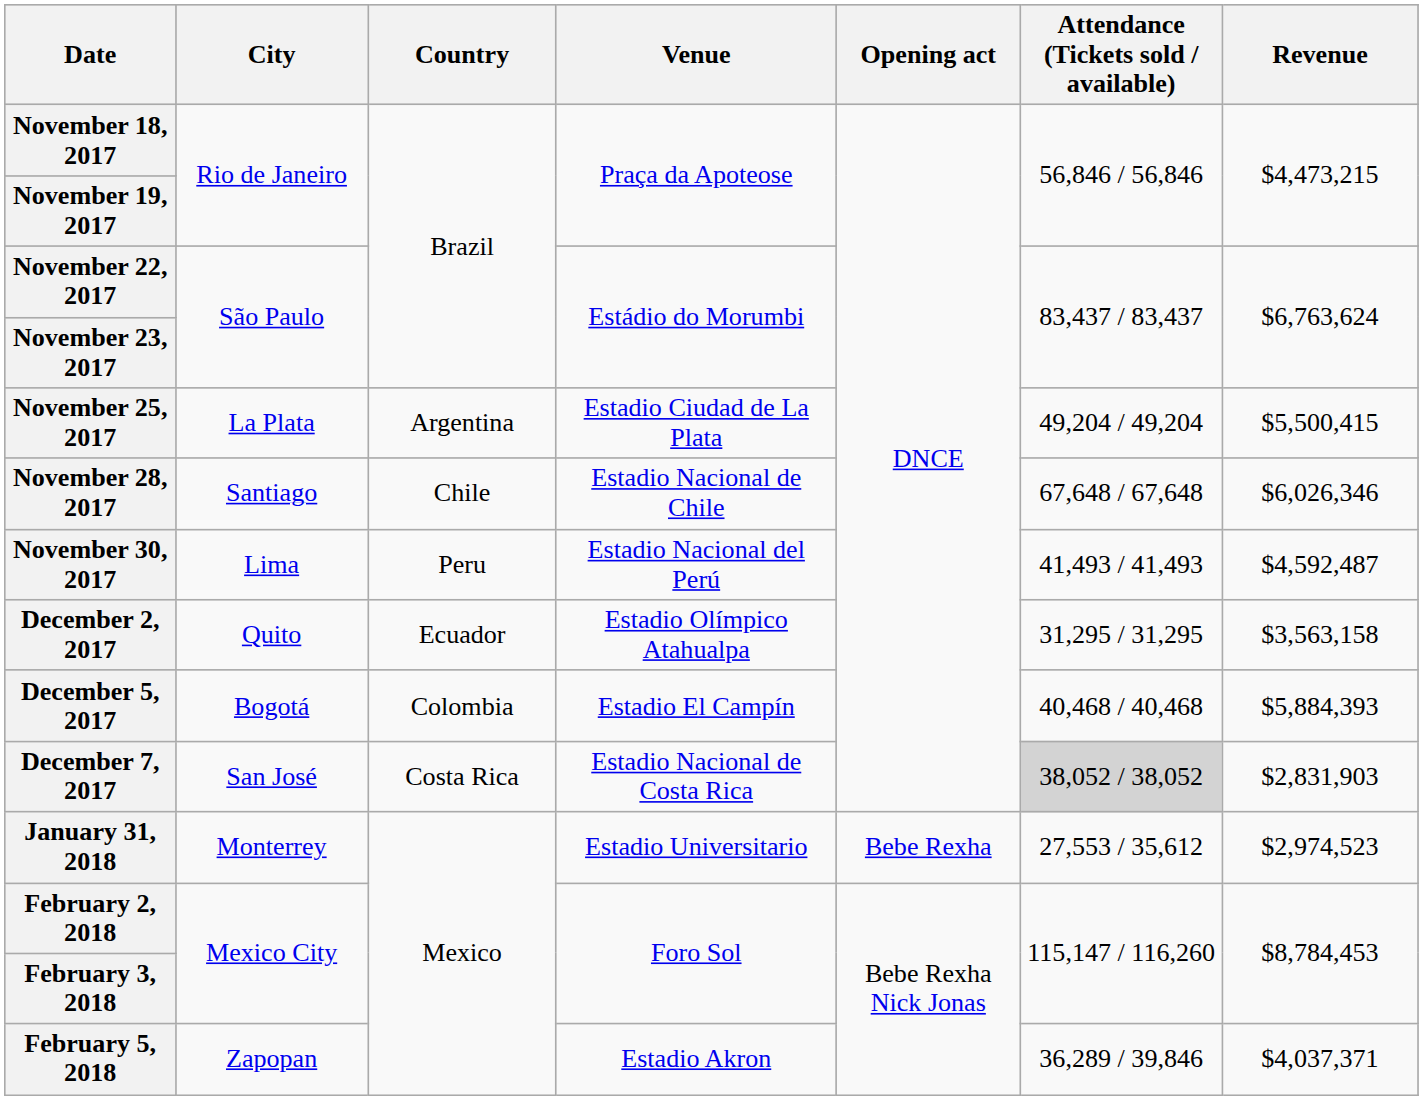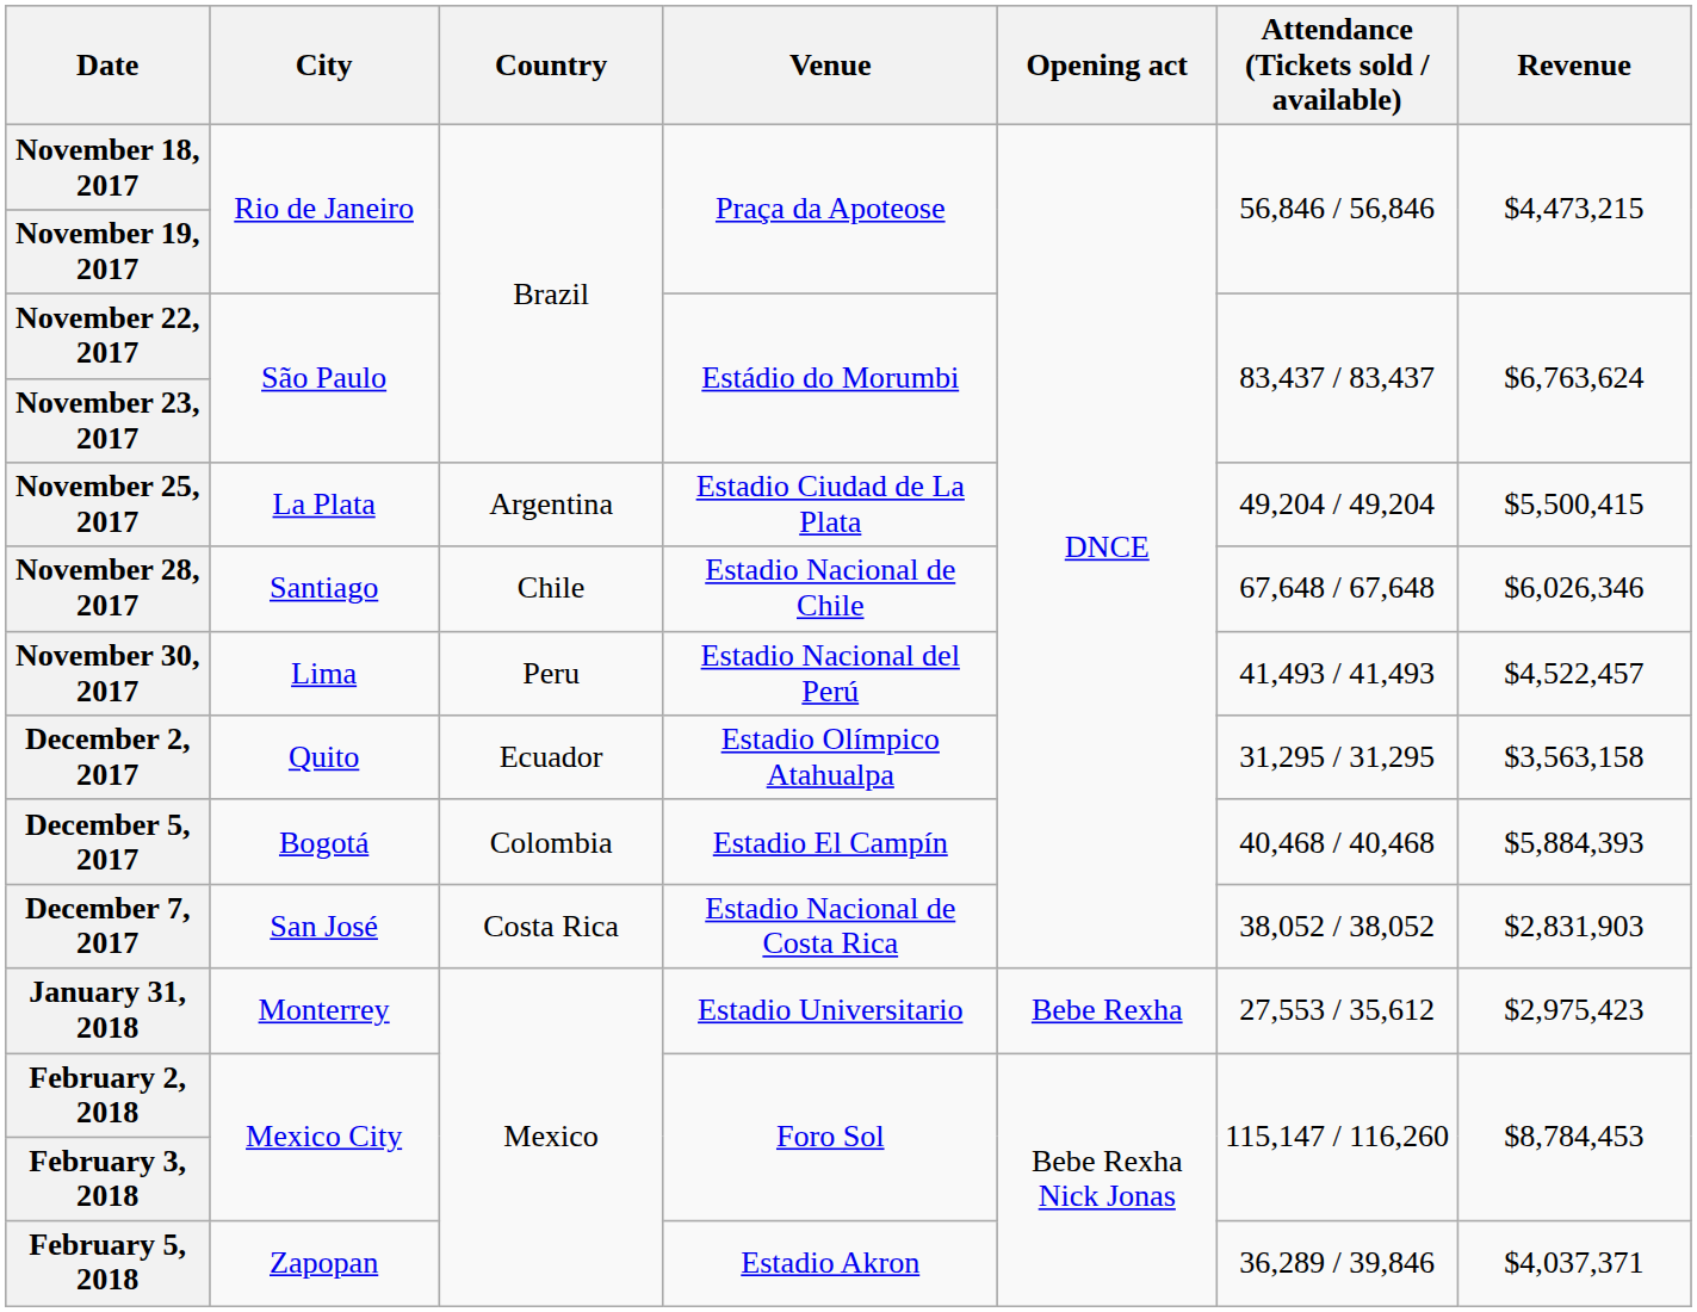 <table class="wikitable plainrowheaders" style="text-align:center;">
 <tr>
 <th scope="col" style="width:8em;">Date</th>
 <th scope="col" style="width:10em;">City</th>
 <th scope="col" style="width:10em;">Country</th>
 <th scope="col" style="width:16em;">Venue</th>
 <th scope="col" style="width:10em;">Opening act</th>
 <th scope="col" style="width:10em;">Attendance<br>(Tickets sold / available)</th>
 <th scope="col" style="width:10em;">Revenue</th>
 </tr>
 <tr>
 <th scope="row">November 18, 2017</th>
 <td rowspan="2"><a href='#'>Rio de Janeiro</a></td>
 <td rowspan="4">Brazil</td>
 <td rowspan="2"><a href='#'>Praça da Apoteose</a></td>
 <td rowspan="10"><a href='#'>DNCE</a></td>
 <td rowspan="2">56,846 / 56,846</td>
 <td rowspan="2">$4,473,215</td>
 </tr>
 <tr>
 <th scope="row">November 19, 2017</th>
 </tr>
 <tr>
 <th scope="row">November 22, 2017</th>
 <td rowspan="2"><a href='#'>São Paulo</a></td>
 <td rowspan="2"><a href='#'>Estádio do Morumbi</a></td>
 <td rowspan="2">83,437 / 83,437</td>
 <td rowspan="2">$6,763,624</td>
 </tr>
 <tr>
 <th scope="row">November 23, 2017</th>
 </tr>
 <tr>
 <th scope="row">November 25, 2017</th>
 <td><a href='#'>La Plata</a></td>
 <td>Argentina</td>
 <td><a href='#'>Estadio Ciudad de La Plata</a></td>
 <td>49,204 / 49,204</td>
 <td>$5,500,415</td>
 </tr>
 <tr>
 <th scope="row">November 28, 2017</th>
 <td><a href='#'>Santiago</a></td>
 <td>Chile</td>
 <td><a href='#'>Estadio Nacional de Chile</a></td>
 <td>67,648 / 67,648</td>
 <td>$6,026,346</td>
 </tr>
 <tr>
 <th scope="row">November 30, 2017</th>
 <td><a href='#'>Lima</a></td>
 <td>Peru</td>
 <td><a href='#'>Estadio Nacional del Perú</a></td>
 <td>41,493 / 41,493</td>
-<td>$4,592,487</td>
+<td>$4,522,457</td>
 </tr>
 <tr>
 <th scope="row">December 2, 2017</th>
 <td><a href='#'>Quito</a></td>
 <td>Ecuador</td>
 <td><a href='#'>Estadio Olímpico Atahualpa</a></td>
 <td>31,295 / 31,295</td>
 <td>$3,563,158</td>
 </tr>
 <tr>
 <th scope="row">December 5, 2017</th>
 <td><a href='#'>Bogotá</a></td>
 <td>Colombia</td>
 <td><a href='#'>Estadio El Campín</a></td>
 <td>40,468 / 40,468</td>
 <td>$5,884,393</td>
 </tr>
 <tr>
 <th scope="row">December 7, 2017</th>
 <td><a href='#'>San José</a></td>
 <td>Costa Rica</td>
 <td><a href='#'>Estadio Nacional de Costa Rica</a></td>
-<td style="background: lightgrey;">38,052 / 38,052</td>
+<td>38,052 / 38,052</td>
 <td>$2,831,903</td>
 </tr>
 <tr>
 <th scope="row">January 31, 2018</th>
 <td><a href='#'>Monterrey</a></td>
 <td rowspan="4">Mexico</td>
 <td><a href='#'>Estadio Universitario</a></td>
 <td><a href='#'>Bebe Rexha</a></td>
 <td>27,553 / 35,612</td>
-<td>$2,974,523</td>
+<td>$2,975,423</td>
 </tr>
 <tr>
 <th scope="row">February 2, 2018</th>
 <td rowspan="2"><a href='#'>Mexico City</a></td>
 <td rowspan="2"><a href='#'>Foro Sol</a></td>
 <td rowspan="3">Bebe Rexha<br><a href='#'>Nick Jonas</a></td>
 <td rowspan="2">115,147 / 116,260</td>
 <td rowspan="2">$8,784,453</td>
 </tr>
 <tr>
 <th scope="row">February 3, 2018</th>
 </tr>
 <tr>
 <th scope="row">February 5, 2018</th>
 <td><a href='#'>Zapopan</a></td>
 <td><a href='#'>Estadio Akron</a></td>
 <td>36,289 / 39,846</td>
 <td>$4,037,371</td>
 </tr>
 </table>
